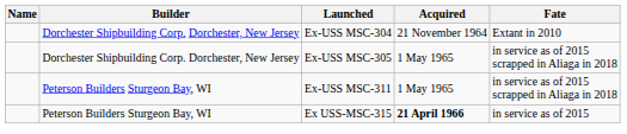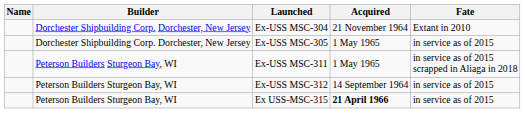 <table class="wikitable">
 <tr>
 <th>Name</th>
 <th>Builder</th>
 <th>Launched</th>
 <th>Acquired</th>
 <th>Fate</th>
 </tr>
 <tr>
 <td></td>
 <td><a href='#'>Dorchester Shipbuilding Corp.</a> <a href='#'>Dorchester, New Jersey</a></td>
 <td>Ex-USS MSC-304</td>
 <td>21 November 1964</td>
 <td>Extant in 2010</td>
 </tr>
 <tr>
 <td></td>
 <td>Dorchester Shipbuilding Corp. Dorchester, New Jersey</td>
 <td>Ex-USS MSC-305</td>
 <td>1 May 1965</td>
-<td>in service as of 2015<br>scrapped in Aliaga in 2018</td>
+<td>in service as of 2015</td>
 </tr>
 <tr>
 <td></td>
 <td><a href='#'>Peterson Builders</a> <a href='#'>Sturgeon Bay</a>, WI</td>
 <td>Ex-USS MSC-311</td>
 <td>1 May 1965</td>
 <td>in service as of 2015<br>scrapped in Aliaga in 2018</td>
 </tr>
 <tr>
 <td></td>
 <td>Peterson Builders Sturgeon Bay, WI</td>
+<td>Ex-USS MSC-312</td>
+<td>14 September 1964</td>
+<td>in service as of 2015</td>
+</tr>
+<tr>
+<td></td>
+<td>Peterson Builders Sturgeon Bay, WI</td>
 <td>Ex USS-MSC-315</td>
 <td><strong>21 April 1966</strong></td>
 <td>in service as of 2015</td>
 </tr>
 </table>
